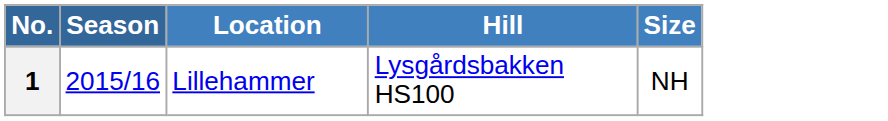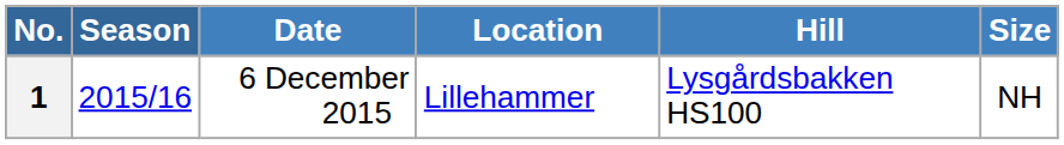 <table class="wikitable sortable" style="font-size:86%; line-height:15px; text-align:left; border:grey solid 1px; border-collapse:collapse; background:#ffffff;">
 <tr style="background:#efefef;">
 <th style="background-color:#369; color:white; width:10px;">No.</th>
 <th style="background-color:#369; color:white;  width:30px;">Season</th>
+<th style="background-color:#4180be; color:white; width:89px;">Date</th>
 <th style="background-color:#4180be; color:white; width:100px;">Location</th>
 <th style="background-color:#4180be; color:white; width:135px;">Hill</th>
 <th style="background-color:#4180be; color:white; width:25px;">Size</th>
 </tr>
 <tr>
 <th scope=row style="text-align:center;">1</th>
 <td align=center><a href='#'>2015/16</a></td>
+<td align=right>6 December 2015  </td>
 <td> <a href='#'>Lillehammer</a></td>
 <td><a href='#'>Lysgårdsbakken</a> HS100</td>
 <td align=center>NH</td>
 </tr>
 </table>
